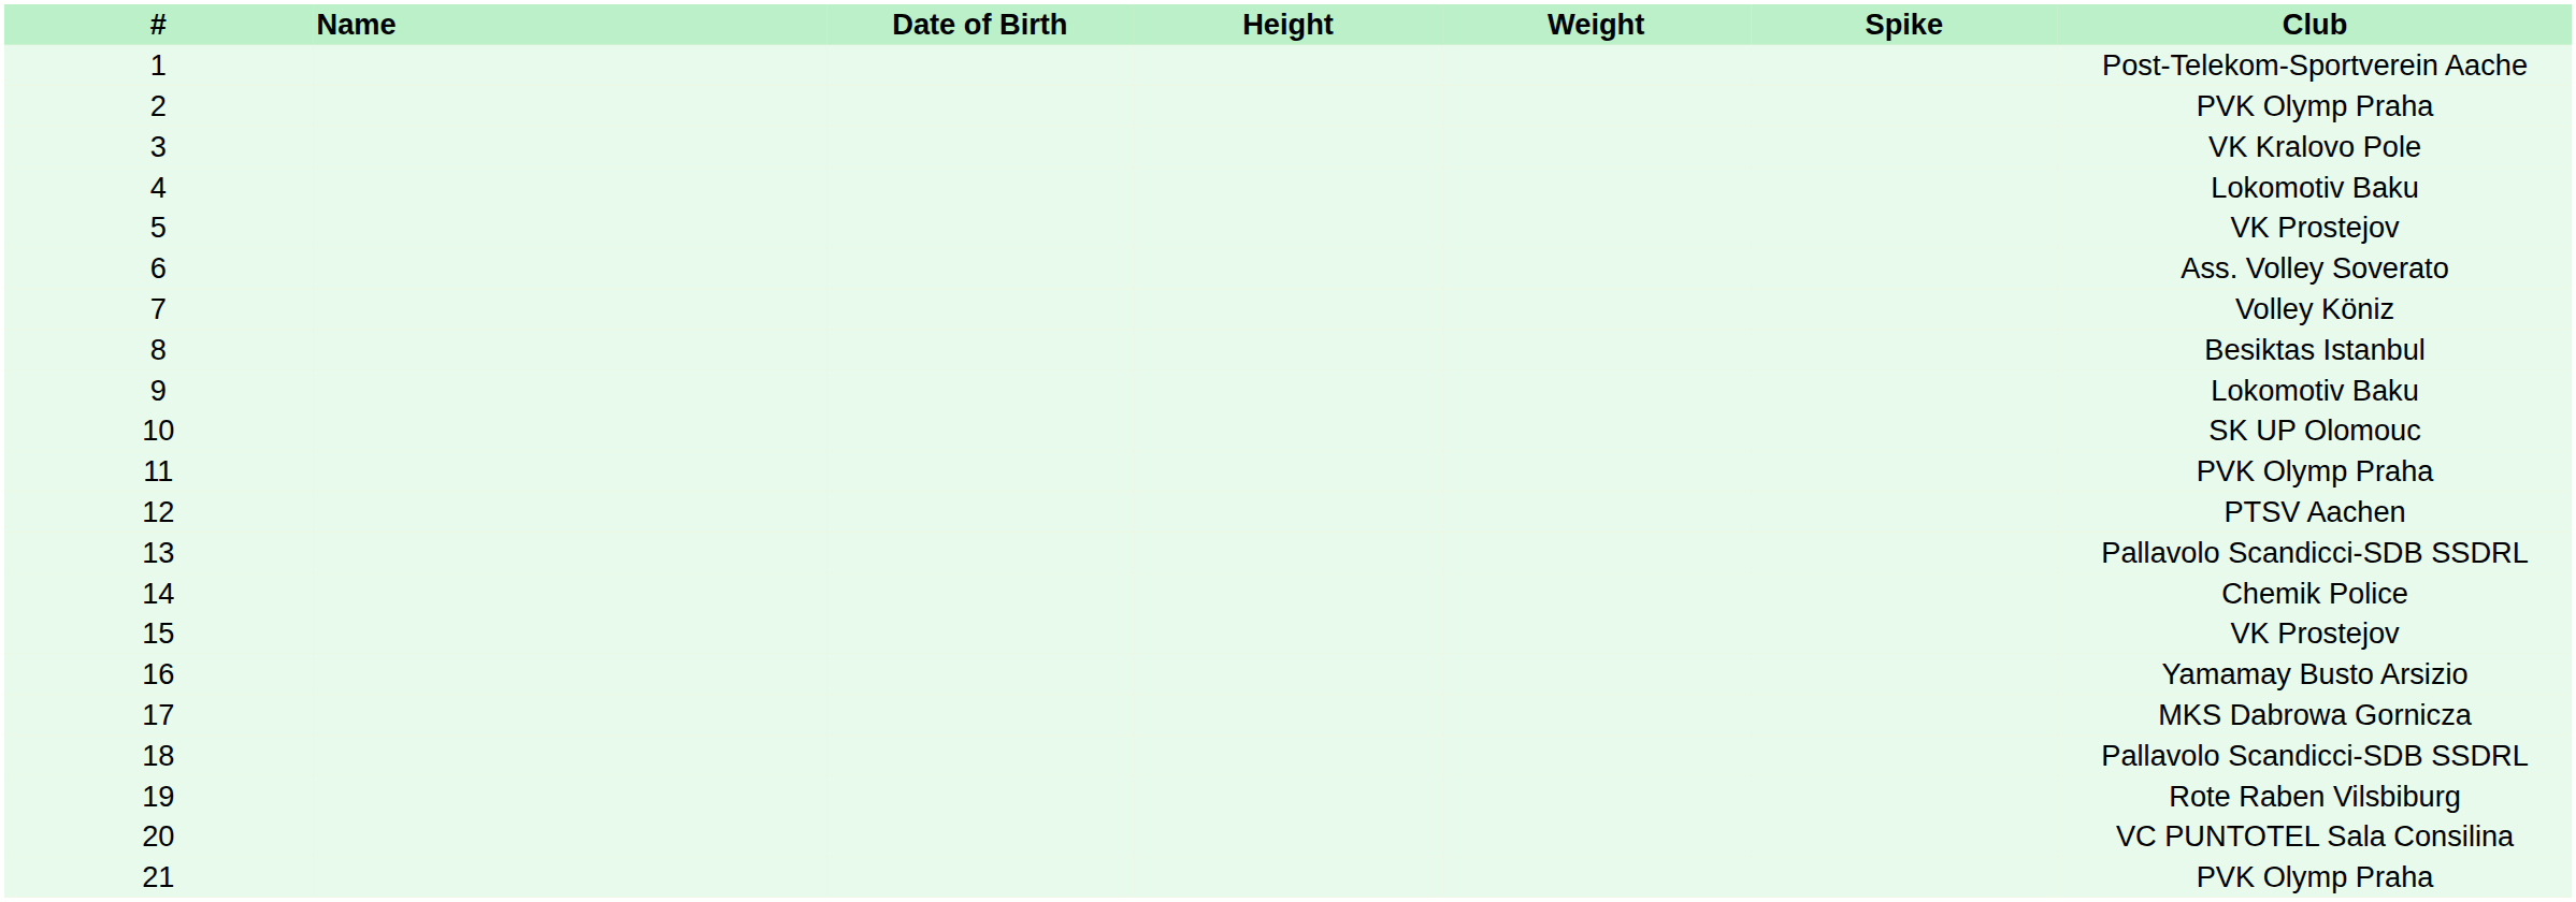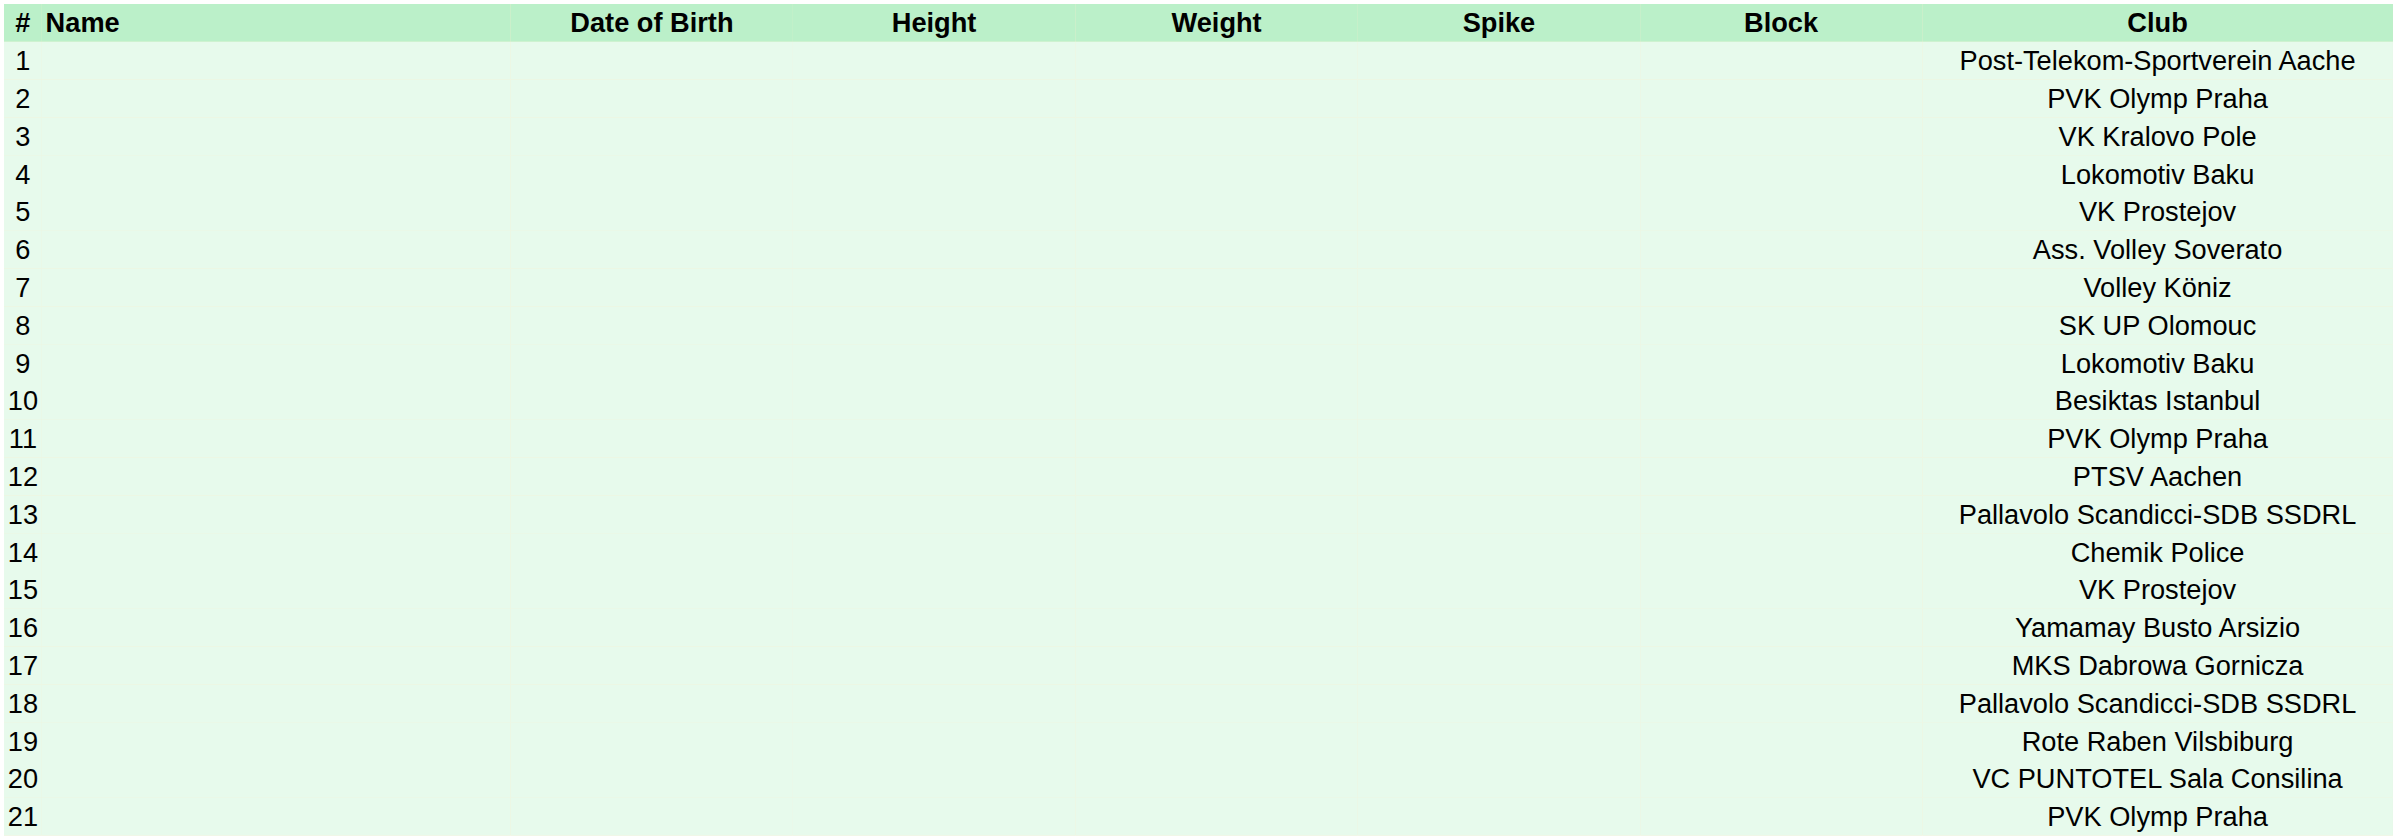 <table border=0 cellpadding=2 cellspacing=0  |- bgcolor=#FFECCE style="text-align:center; font-size:90%; width:100%">
 <tr bgcolor=#BBF0C9>
 <th>#</th>
 <th align=left width=20%>Name</th>
 <th width=12%>Date of Birth</th>
 <th width=12%>Height</th>
 <th width=12%>Weight</th>
 <th width=12%>Spike</th>
+<th width=12%>Block</th>
 <th width=20%>Club</th>
 </tr>
 <tr bgcolor=#E7FAEC>
 <td>1</td>
 <td align=left></td>
 <td align=right></td>
+<td></td>
 <td></td>
 <td></td>
 <td></td>
 <td>Post-Telekom-Sportverein Aache</td>
 </tr>
 <tr bgcolor=#E7FAEC>
 <td>2</td>
 <td align=left></td>
 <td align=right></td>
 <td></td>
 <td></td>
 <td></td>
+<td></td>
 <td>PVK Olymp Praha</td>
 </tr>
 <tr bgcolor=#E7FAEC>
 <td>3</td>
 <td align=left></td>
 <td align=right></td>
+<td></td>
 <td></td>
 <td></td>
 <td></td>
 <td>VK Kralovo Pole</td>
 </tr>
 <tr bgcolor=#E7FAEC>
 <td>4</td>
 <td align=left></td>
 <td align=right></td>
 <td></td>
 <td></td>
 <td></td>
+<td></td>
 <td>Lokomotiv Baku</td>
 </tr>
 <tr bgcolor=#E7FAEC>
 <td>5</td>
 <td align=left></td>
 <td align=right></td>
+<td></td>
 <td></td>
 <td></td>
 <td></td>
 <td>VK Prostejov</td>
 </tr>
 <tr bgcolor=#E7FAEC>
 <td>6</td>
 <td align=left></td>
 <td align=right></td>
 <td></td>
 <td></td>
 <td></td>
+<td></td>
 <td>Ass. Volley Soverato</td>
 </tr>
 <tr bgcolor=#E7FAEC>
 <td>7</td>
 <td align=left></td>
 <td align=right></td>
+<td></td>
 <td></td>
 <td></td>
 <td></td>
 <td>Volley Köniz</td>
 </tr>
 <tr bgcolor=#E7FAEC>
 <td>8</td>
 <td align=left></td>
 <td align=right></td>
 <td></td>
 <td></td>
 <td></td>
-<td>Besiktas Istanbul</td>
+<td></td>
+<td>SK UP Olomouc</td>
 </tr>
 <tr bgcolor=#E7FAEC>
 <td>9</td>
 <td align=left></td>
 <td align=right></td>
+<td></td>
 <td></td>
 <td></td>
 <td></td>
 <td>Lokomotiv Baku</td>
 </tr>
 <tr bgcolor=#E7FAEC>
 <td>10</td>
 <td align=left></td>
 <td align=right></td>
 <td></td>
 <td></td>
 <td></td>
-<td>SK UP Olomouc</td>
+<td></td>
+<td>Besiktas Istanbul</td>
 </tr>
 <tr bgcolor=#E7FAEC>
 <td>11</td>
 <td align=left></td>
 <td align=right></td>
+<td></td>
 <td></td>
 <td></td>
 <td></td>
 <td>PVK Olymp Praha</td>
 </tr>
 <tr bgcolor=#E7FAEC>
 <td>12</td>
 <td align=left></td>
 <td align=right></td>
 <td></td>
 <td></td>
 <td></td>
+<td></td>
 <td>PTSV Aachen</td>
 </tr>
 <tr bgcolor=#E7FAEC>
 <td>13</td>
 <td align=left></td>
 <td align=right></td>
+<td></td>
 <td></td>
 <td></td>
 <td></td>
 <td>Pallavolo Scandicci-SDB SSDRL</td>
 </tr>
 <tr bgcolor=#E7FAEC>
 <td>14</td>
 <td align=left></td>
 <td align=right></td>
 <td></td>
 <td></td>
 <td></td>
+<td></td>
 <td>Chemik Police</td>
 </tr>
 <tr bgcolor=#E7FAEC>
 <td>15</td>
 <td align=left></td>
 <td align=right></td>
+<td></td>
 <td></td>
 <td></td>
 <td></td>
 <td>VK Prostejov</td>
 </tr>
 <tr bgcolor=#E7FAEC>
 <td>16</td>
 <td align=left></td>
 <td align=right></td>
 <td></td>
 <td></td>
 <td></td>
+<td></td>
 <td>Yamamay Busto Arsizio</td>
 </tr>
 <tr bgcolor=#E7FAEC>
 <td>17</td>
 <td align=left></td>
 <td align=right></td>
+<td></td>
 <td></td>
 <td></td>
 <td></td>
 <td>MKS Dabrowa Gornicza</td>
 </tr>
 <tr bgcolor=#E7FAEC>
 <td>18</td>
 <td align=left></td>
 <td align=right></td>
 <td></td>
 <td></td>
 <td></td>
+<td></td>
 <td>Pallavolo Scandicci-SDB SSDRL</td>
 </tr>
 <tr bgcolor=#E7FAEC>
 <td>19</td>
 <td align=left></td>
 <td align=right></td>
+<td></td>
 <td></td>
 <td></td>
 <td></td>
 <td>Rote Raben Vilsbiburg</td>
 </tr>
 <tr bgcolor=#E7FAEC>
 <td>20</td>
 <td align=left></td>
 <td align=right></td>
 <td></td>
 <td></td>
 <td></td>
+<td></td>
 <td>VC PUNTOTEL Sala Consilina</td>
 </tr>
 <tr bgcolor=#E7FAEC>
 <td>21</td>
 <td align=left></td>
 <td align=right></td>
 <td></td>
 <td></td>
 <td></td>
+<td></td>
 <td>PVK Olymp Praha</td>
 </tr>
 </table>
